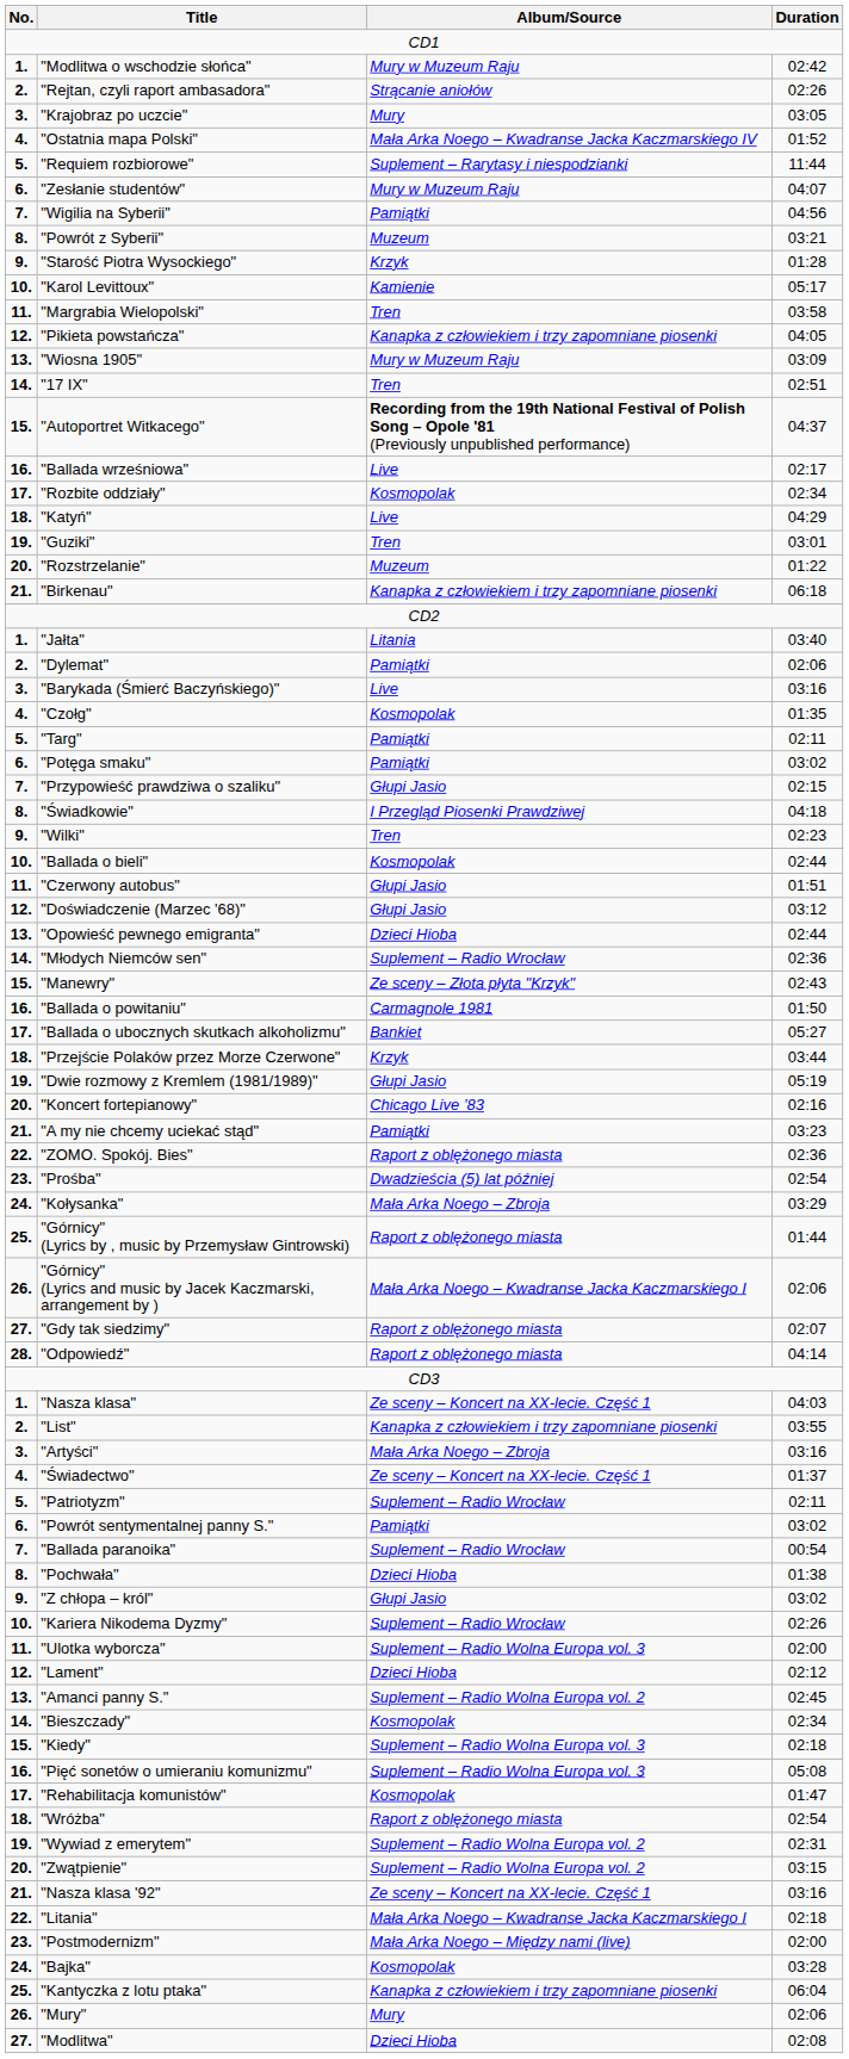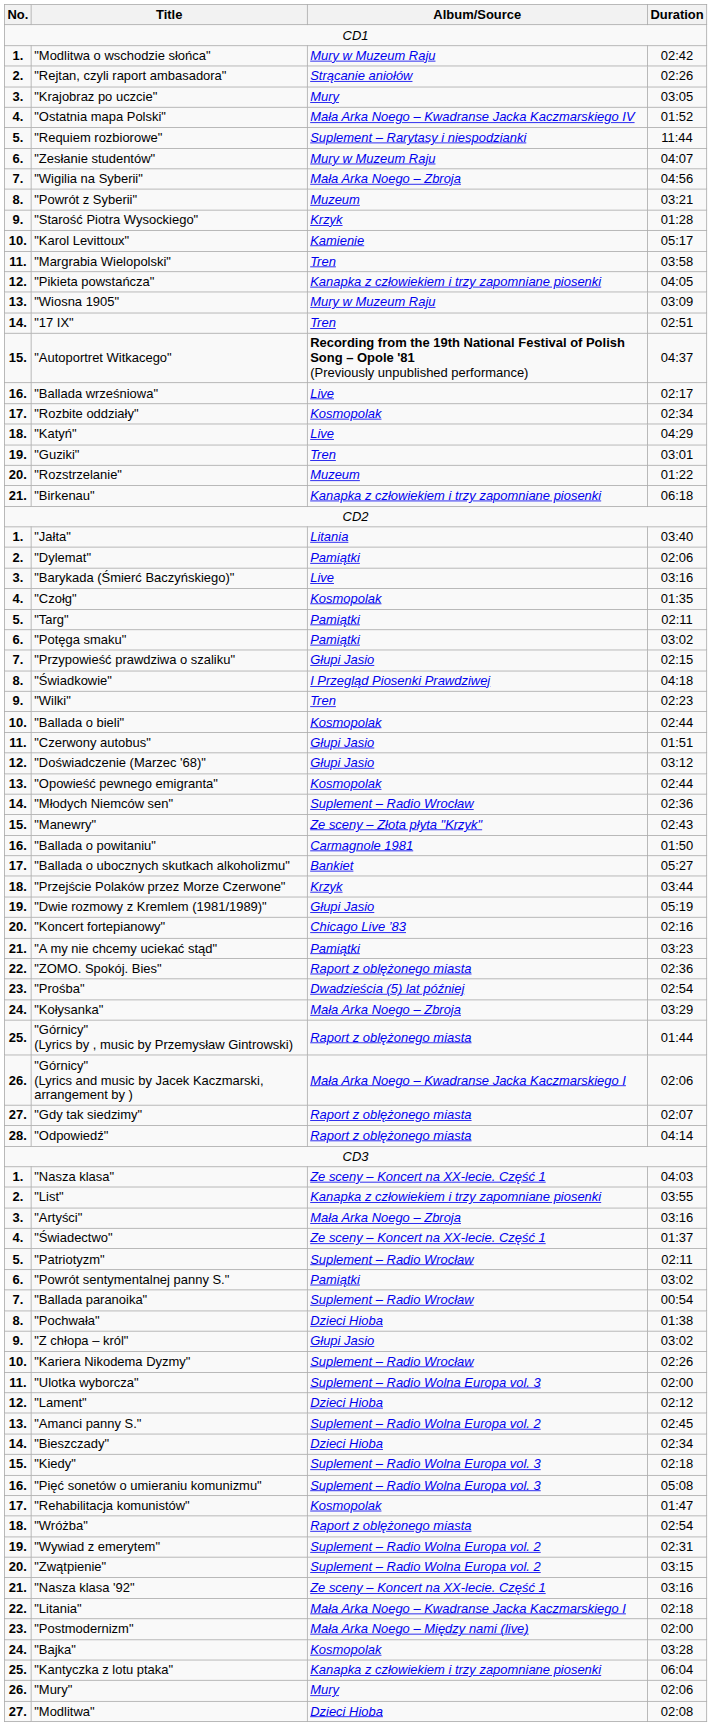 <table class="wikitable">
 <tr>
 <th>No.</th>
 <th>Title</th>
 <th>Album/Source</th>
 <th>Duration</th>
 </tr>
 <tr>
 <td colspan="4" style="text-align:center"><em>CD1</em></td>
 </tr>
 <tr>
 <td style="text-align:center"><strong>1.</strong></td>
 <td>"Modlitwa o wschodzie słońca"</td>
 <td><em><a href='#'>Mury w Muzeum Raju</a></em></td>
 <td style="text-align:center">02:42</td>
 </tr>
 <tr>
 <td style="text-align:center"><strong>2.</strong></td>
 <td>"Rejtan, czyli raport ambasadora"</td>
 <td><em><a href='#'>Strącanie aniołów</a></em></td>
 <td style="text-align:center">02:26</td>
 </tr>
 <tr>
 <td style="text-align:center"><strong>3.</strong></td>
 <td>"Krajobraz po uczcie"</td>
 <td><em><a href='#'>Mury</a></em></td>
 <td style="text-align:center">03:05</td>
 </tr>
 <tr>
 <td style="text-align:center"><strong>4.</strong></td>
 <td>"Ostatnia mapa Polski"</td>
 <td><em><a href='#'>Mała Arka Noego – Kwadranse Jacka Kaczmarskiego IV</a></em></td>
 <td style="text-align:center">01:52</td>
 </tr>
 <tr>
 <td style="text-align:center"><strong>5.</strong></td>
 <td>"Requiem rozbiorowe"</td>
 <td><em><a href='#'>Suplement – Rarytasy i niespodzianki</a></em></td>
 <td style="text-align:center">11:44</td>
 </tr>
 <tr>
 <td style="text-align:center"><strong>6.</strong></td>
 <td>"Zesłanie studentów"</td>
 <td><em><a href='#'>Mury w Muzeum Raju</a></em></td>
 <td style="text-align:center">04:07</td>
 </tr>
 <tr>
 <td style="text-align:center"><strong>7.</strong></td>
 <td>"Wigilia na Syberii"</td>
-<td><em><a href='#'>Pamiątki</a></em></td>
+<td><em><a href='#'>Mała Arka Noego – Zbroja</a></em></td>
 <td style="text-align:center">04:56</td>
 </tr>
 <tr>
 <td style="text-align:center"><strong>8.</strong></td>
 <td>"Powrót z Syberii"</td>
 <td><em><a href='#'>Muzeum</a></em></td>
 <td style="text-align:center">03:21</td>
 </tr>
 <tr>
 <td style="text-align:center"><strong>9.</strong></td>
 <td>"Starość Piotra Wysockiego"</td>
 <td><em><a href='#'>Krzyk</a></em></td>
 <td style="text-align:center">01:28</td>
 </tr>
 <tr>
 <td style="text-align:center"><strong>10.</strong></td>
 <td>"Karol Levittoux"</td>
 <td><em><a href='#'>Kamienie</a></em></td>
 <td style="text-align:center">05:17</td>
 </tr>
 <tr>
 <td style="text-align:center"><strong>11.</strong></td>
 <td>"Margrabia Wielopolski"</td>
 <td><em><a href='#'>Tren</a></em></td>
 <td style="text-align:center">03:58</td>
 </tr>
 <tr>
 <td style="text-align:center"><strong>12.</strong></td>
 <td>"Pikieta powstańcza"</td>
 <td><em><a href='#'>Kanapka z człowiekiem i trzy zapomniane piosenki</a></em></td>
 <td style="text-align:center">04:05</td>
 </tr>
 <tr>
 <td style="text-align:center"><strong>13.</strong></td>
 <td>"Wiosna 1905"</td>
 <td><em><a href='#'>Mury w Muzeum Raju</a></em></td>
 <td style="text-align:center">03:09</td>
 </tr>
 <tr>
 <td style="text-align:center"><strong>14.</strong></td>
 <td>"17 IX"</td>
 <td><em><a href='#'>Tren</a></em></td>
 <td style="text-align:center">02:51</td>
 </tr>
 <tr>
 <td style="text-align:center"><strong>15.</strong></td>
 <td>"Autoportret Witkacego"</td>
 <td><strong>Recording from the 19th National Festival of Polish Song – Opole '81</strong><br>(Previously unpublished performance)</td>
 <td style="text-align:center">04:37</td>
 </tr>
 <tr>
 <td style="text-align:center"><strong>16.</strong></td>
 <td>"Ballada wrześniowa"</td>
 <td><em><a href='#'>Live</a></em></td>
 <td style="text-align:center">02:17</td>
 </tr>
 <tr>
 <td style="text-align:center"><strong>17.</strong></td>
 <td>"Rozbite oddziały"</td>
 <td><em><a href='#'>Kosmopolak</a></em></td>
 <td style="text-align:center">02:34</td>
 </tr>
 <tr>
 <td style="text-align:center"><strong>18.</strong></td>
 <td>"Katyń"</td>
 <td><em><a href='#'>Live</a></em></td>
 <td style="text-align:center">04:29</td>
 </tr>
 <tr>
 <td style="text-align:center"><strong>19.</strong></td>
 <td>"Guziki"</td>
 <td><em><a href='#'>Tren</a></em></td>
 <td style="text-align:center">03:01</td>
 </tr>
 <tr>
 <td style="text-align:center"><strong>20.</strong></td>
 <td>"Rozstrzelanie"</td>
 <td><em><a href='#'>Muzeum</a></em></td>
 <td style="text-align:center">01:22</td>
 </tr>
 <tr>
 <td style="text-align:center"><strong>21.</strong></td>
 <td>"Birkenau"</td>
 <td><em><a href='#'>Kanapka z człowiekiem i trzy zapomniane piosenki</a></em></td>
 <td style="text-align:center">06:18</td>
 </tr>
 <tr>
 <td colspan="4" style="text-align:center"><em>CD2</em></td>
 </tr>
 <tr>
 <td style="text-align:center"><strong>1.</strong></td>
 <td>"Jałta"</td>
 <td><em><a href='#'>Litania</a></em></td>
 <td style="text-align:center">03:40</td>
 </tr>
 <tr>
 <td style="text-align:center"><strong>2.</strong></td>
 <td>"Dylemat"</td>
 <td><em><a href='#'>Pamiątki</a></em></td>
 <td style="text-align:center">02:06</td>
 </tr>
 <tr>
 <td style="text-align:center"><strong>3.</strong></td>
 <td>"Barykada (Śmierć Baczyńskiego)"</td>
 <td><em><a href='#'>Live</a></em></td>
 <td style="text-align:center">03:16</td>
 </tr>
 <tr>
 <td style="text-align:center"><strong>4.</strong></td>
 <td>"Czołg"</td>
 <td><em><a href='#'>Kosmopolak</a></em></td>
 <td style="text-align:center">01:35</td>
 </tr>
 <tr>
 <td style="text-align:center"><strong>5.</strong></td>
 <td>"Targ"</td>
 <td><em><a href='#'>Pamiątki</a></em></td>
 <td style="text-align:center">02:11</td>
 </tr>
 <tr>
 <td style="text-align:center"><strong>6.</strong></td>
 <td>"Potęga smaku"</td>
 <td><em><a href='#'>Pamiątki</a></em></td>
 <td style="text-align:center">03:02</td>
 </tr>
 <tr>
 <td style="text-align:center"><strong>7.</strong></td>
 <td>"Przypowieść prawdziwa o szaliku"</td>
 <td><em><a href='#'>Głupi Jasio</a></em></td>
 <td style="text-align:center">02:15</td>
 </tr>
 <tr>
 <td style="text-align:center"><strong>8.</strong></td>
 <td>"Świadkowie"</td>
 <td><em><a href='#'>I Przegląd Piosenki Prawdziwej</a></em></td>
 <td style="text-align:center">04:18</td>
 </tr>
 <tr>
 <td style="text-align:center"><strong>9.</strong></td>
 <td>"Wilki"</td>
 <td><em><a href='#'>Tren</a></em></td>
 <td style="text-align:center">02:23</td>
 </tr>
 <tr>
 <td style="text-align:center"><strong>10.</strong></td>
 <td>"Ballada o bieli"</td>
 <td><em><a href='#'>Kosmopolak</a></em></td>
 <td style="text-align:center">02:44</td>
 </tr>
 <tr>
 <td style="text-align:center"><strong>11.</strong></td>
 <td>"Czerwony autobus"</td>
 <td><em><a href='#'>Głupi Jasio</a></em></td>
 <td style="text-align:center">01:51</td>
 </tr>
 <tr>
 <td style="text-align:center"><strong>12.</strong></td>
 <td>"Doświadczenie (Marzec '68)"</td>
 <td><em><a href='#'>Głupi Jasio</a></em></td>
 <td style="text-align:center">03:12</td>
 </tr>
 <tr>
 <td style="text-align:center"><strong>13.</strong></td>
 <td>"Opowieść pewnego emigranta"</td>
-<td><em><a href='#'>Dzieci Hioba</a></em></td>
+<td><em><a href='#'>Kosmopolak</a></em></td>
 <td style="text-align:center">02:44</td>
 </tr>
 <tr>
 <td style="text-align:center"><strong>14.</strong></td>
 <td>"Młodych Niemców sen"</td>
 <td><em><a href='#'>Suplement – Radio Wrocław</a></em></td>
 <td style="text-align:center">02:36</td>
 </tr>
 <tr>
 <td style="text-align:center"><strong>15.</strong></td>
 <td>"Manewry"</td>
 <td><em><a href='#'>Ze sceny – Złota płyta "Krzyk"</a></em></td>
 <td style="text-align:center">02:43</td>
 </tr>
 <tr>
 <td style="text-align:center"><strong>16.</strong></td>
 <td>"Ballada o powitaniu"</td>
 <td><em><a href='#'>Carmagnole 1981</a></em></td>
 <td style="text-align:center">01:50</td>
 </tr>
 <tr>
 <td style="text-align:center"><strong>17.</strong></td>
 <td>"Ballada o ubocznych skutkach alkoholizmu"</td>
 <td><em><a href='#'>Bankiet</a></em></td>
 <td style="text-align:center">05:27</td>
 </tr>
 <tr>
 <td style="text-align:center"><strong>18.</strong></td>
 <td>"Przejście Polaków przez Morze Czerwone"</td>
 <td><em><a href='#'>Krzyk</a></em></td>
 <td style="text-align:center">03:44</td>
 </tr>
 <tr>
 <td style="text-align:center"><strong>19.</strong></td>
 <td>"Dwie rozmowy z Kremlem (1981/1989)"</td>
 <td><em><a href='#'>Głupi Jasio</a></em></td>
 <td style="text-align:center">05:19</td>
 </tr>
 <tr>
 <td style="text-align:center"><strong>20.</strong></td>
 <td>"Koncert fortepianowy"</td>
 <td><em><a href='#'>Chicago Live ’83</a></em></td>
 <td style="text-align:center">02:16</td>
 </tr>
 <tr>
 <td style="text-align:center"><strong>21.</strong></td>
 <td>"A my nie chcemy uciekać stąd"</td>
 <td><em><a href='#'>Pamiątki</a></em></td>
 <td style="text-align:center">03:23</td>
 </tr>
 <tr>
 <td style="text-align:center"><strong>22.</strong></td>
 <td>"ZOMO. Spokój. Bies"</td>
 <td><em><a href='#'>Raport z oblężonego miasta</a></em></td>
 <td style="text-align:center">02:36</td>
 </tr>
 <tr>
 <td style="text-align:center"><strong>23.</strong></td>
 <td>"Prośba"</td>
 <td><em><a href='#'>Dwadzieścia (5) lat później</a></em></td>
 <td style="text-align:center">02:54</td>
 </tr>
 <tr>
 <td style="text-align:center"><strong>24.</strong></td>
 <td>"Kołysanka"</td>
 <td><em><a href='#'>Mała Arka Noego – Zbroja</a></em></td>
 <td style="text-align:center">03:29</td>
 </tr>
 <tr>
 <td style="text-align:center"><strong>25.</strong></td>
 <td>"Górnicy"<br>(Lyrics by , music by Przemysław Gintrowski)</td>
 <td><em><a href='#'>Raport z oblężonego miasta</a></em></td>
 <td style="text-align:center">01:44</td>
 </tr>
 <tr>
 <td style="text-align:center"><strong>26.</strong></td>
 <td>"Górnicy"<br>(Lyrics and music by Jacek Kaczmarski, arrangement by )</td>
 <td><em><a href='#'>Mała Arka Noego – Kwadranse Jacka Kaczmarskiego I</a></em></td>
 <td style="text-align:center">02:06</td>
 </tr>
 <tr>
 <td style="text-align:center"><strong>27.</strong></td>
 <td>"Gdy tak siedzimy"</td>
 <td><em><a href='#'>Raport z oblężonego miasta</a></em></td>
 <td style="text-align:center">02:07</td>
 </tr>
 <tr>
 <td style="text-align:center"><strong>28.</strong></td>
 <td>"Odpowiedź"</td>
 <td><em><a href='#'>Raport z oblężonego miasta</a></em></td>
 <td style="text-align:center">04:14</td>
 </tr>
 <tr>
 <td colspan="4" style="text-align:center"><em>CD3</em></td>
 </tr>
 <tr>
 <td style="text-align:center"><strong>1.</strong></td>
 <td>"Nasza klasa"</td>
 <td><em><a href='#'>Ze sceny – Koncert na XX-lecie. Część 1</a></em></td>
 <td style="text-align:center">04:03</td>
 </tr>
 <tr>
 <td style="text-align:center"><strong>2.</strong></td>
 <td>"List"</td>
 <td><em><a href='#'>Kanapka z człowiekiem i trzy zapomniane piosenki</a></em></td>
 <td style="text-align:center">03:55</td>
 </tr>
 <tr>
 <td style="text-align:center"><strong>3.</strong></td>
 <td>"Artyści"</td>
 <td><em><a href='#'>Mała Arka Noego – Zbroja</a></em></td>
 <td style="text-align:center">03:16</td>
 </tr>
 <tr>
 <td style="text-align:center"><strong>4.</strong></td>
 <td>"Świadectwo"</td>
 <td><em><a href='#'>Ze sceny – Koncert na XX-lecie. Część 1</a></em></td>
 <td style="text-align:center">01:37</td>
 </tr>
 <tr>
 <td style="text-align:center"><strong>5.</strong></td>
 <td>"Patriotyzm"</td>
 <td><em><a href='#'>Suplement – Radio Wrocław</a></em></td>
 <td style="text-align:center">02:11</td>
 </tr>
 <tr>
 <td style="text-align:center"><strong>6.</strong></td>
 <td>"Powrót sentymentalnej panny S."</td>
 <td><em><a href='#'>Pamiątki</a></em></td>
 <td style="text-align:center">03:02</td>
 </tr>
 <tr>
 <td style="text-align:center"><strong>7.</strong></td>
 <td>"Ballada paranoika"</td>
 <td><em><a href='#'>Suplement – Radio Wrocław</a></em></td>
 <td style="text-align:center">00:54</td>
 </tr>
 <tr>
 <td style="text-align:center"><strong>8.</strong></td>
 <td>"Pochwała"</td>
 <td><em><a href='#'>Dzieci Hioba</a></em></td>
 <td style="text-align:center">01:38</td>
 </tr>
 <tr>
 <td style="text-align:center"><strong>9.</strong></td>
 <td>"Z chłopa – król"</td>
 <td><em><a href='#'>Głupi Jasio</a></em></td>
 <td style="text-align:center">03:02</td>
 </tr>
 <tr>
 <td style="text-align:center"><strong>10.</strong></td>
 <td>"Kariera Nikodema Dyzmy"</td>
 <td><em><a href='#'>Suplement – Radio Wrocław</a></em></td>
 <td style="text-align:center">02:26</td>
 </tr>
 <tr>
 <td style="text-align:center"><strong>11.</strong></td>
 <td>"Ulotka wyborcza"</td>
 <td><em><a href='#'>Suplement – Radio Wolna Europa vol. 3</a></em></td>
 <td style="text-align:center">02:00</td>
 </tr>
 <tr>
 <td style="text-align:center"><strong>12.</strong></td>
 <td>"Lament"</td>
 <td><em><a href='#'>Dzieci Hioba</a></em></td>
 <td style="text-align:center">02:12</td>
 </tr>
 <tr>
 <td style="text-align:center"><strong>13.</strong></td>
 <td>"Amanci panny S."</td>
 <td><em><a href='#'>Suplement – Radio Wolna Europa vol. 2</a></em></td>
 <td style="text-align:center">02:45</td>
 </tr>
 <tr>
 <td style="text-align:center"><strong>14.</strong></td>
 <td>"Bieszczady"</td>
-<td><em><a href='#'>Kosmopolak</a></em></td>
+<td><em><a href='#'>Dzieci Hioba</a></em></td>
 <td style="text-align:center">02:34</td>
 </tr>
 <tr>
 <td style="text-align:center"><strong>15.</strong></td>
 <td>"Kiedy"</td>
 <td><em><a href='#'>Suplement – Radio Wolna Europa vol. 3</a></em></td>
 <td style="text-align:center">02:18</td>
 </tr>
 <tr>
 <td style="text-align:center"><strong>16.</strong></td>
 <td>"Pięć sonetów o umieraniu komunizmu"</td>
 <td><em><a href='#'>Suplement – Radio Wolna Europa vol. 3</a></em></td>
 <td style="text-align:center">05:08</td>
 </tr>
 <tr>
 <td style="text-align:center"><strong>17.</strong></td>
 <td>"Rehabilitacja komunistów"</td>
 <td><em><a href='#'>Kosmopolak</a></em></td>
 <td style="text-align:center">01:47</td>
 </tr>
 <tr>
 <td style="text-align:center"><strong>18.</strong></td>
 <td>"Wróżba"</td>
 <td><em><a href='#'>Raport z oblężonego miasta</a></em></td>
 <td style="text-align:center">02:54</td>
 </tr>
 <tr>
 <td style="text-align:center"><strong>19.</strong></td>
 <td>"Wywiad z emerytem"</td>
 <td><em><a href='#'>Suplement – Radio Wolna Europa vol. 2</a></em></td>
 <td style="text-align:center">02:31</td>
 </tr>
 <tr>
 <td style="text-align:center"><strong>20.</strong></td>
 <td>"Zwątpienie"</td>
 <td><em><a href='#'>Suplement – Radio Wolna Europa vol. 2</a></em></td>
 <td style="text-align:center">03:15</td>
 </tr>
 <tr>
 <td style="text-align:center"><strong>21.</strong></td>
 <td>"Nasza klasa '92"</td>
 <td><em><a href='#'>Ze sceny – Koncert na XX-lecie. Część 1</a></em></td>
 <td style="text-align:center">03:16</td>
 </tr>
 <tr>
 <td style="text-align:center"><strong>22.</strong></td>
 <td>"Litania"</td>
 <td><em><a href='#'>Mała Arka Noego – Kwadranse Jacka Kaczmarskiego I</a></em></td>
 <td style="text-align:center">02:18</td>
 </tr>
 <tr>
 <td style="text-align:center"><strong>23.</strong></td>
 <td>"Postmodernizm"</td>
 <td><em><a href='#'>Mała Arka Noego – Między nami (live)</a></em></td>
 <td style="text-align:center">02:00</td>
 </tr>
 <tr>
 <td style="text-align:center"><strong>24.</strong></td>
 <td>"Bajka"</td>
 <td><em><a href='#'>Kosmopolak</a></em></td>
 <td style="text-align:center">03:28</td>
 </tr>
 <tr>
 <td style="text-align:center"><strong>25.</strong></td>
 <td>"Kantyczka z lotu ptaka"</td>
 <td><em><a href='#'>Kanapka z człowiekiem i trzy zapomniane piosenki</a></em></td>
 <td style="text-align:center">06:04</td>
 </tr>
 <tr>
 <td style="text-align:center"><strong>26.</strong></td>
 <td>"Mury"</td>
 <td><em><a href='#'>Mury</a></em></td>
 <td style="text-align:center">02:06</td>
 </tr>
 <tr>
 <td style="text-align:center"><strong>27.</strong></td>
 <td>"Modlitwa"</td>
 <td><em><a href='#'>Dzieci Hioba</a></em></td>
 <td style="text-align:center">02:08</td>
 </tr>
 </table>
